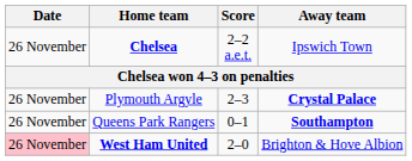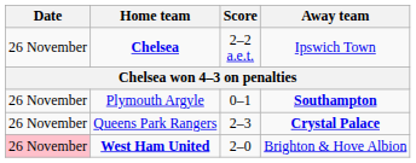 <table class="wikitable" style="text-align: center">
 <tr>
 <th>Date</th>
 <th>Home team</th>
 <th>Score</th>
 <th>Away team</th>
 </tr>
 <tr>
 <td>26 November</td>
 <td><strong><a href='#'>Chelsea</a></strong></td>
 <td>2–2 <br> <a href='#'>a.e.t.</a></td>
 <td><a href='#'>Ipswich Town</a></td>
 </tr>
 <tr>
 <th colspan="5">Chelsea won 4–3 on penalties</th>
 </tr>
 <tr>
 <td>26 November</td>
 <td><a href='#'>Plymouth Argyle</a></td>
-<td>2–3</td>
-<td><strong><a href='#'>Crystal Palace</a></strong></td>
+<td>0–1</td>
+<td><strong><a href='#'>Southampton</a></strong></td>
 </tr>
 <tr>
 <td>26 November</td>
 <td><a href='#'>Queens Park Rangers</a></td>
-<td>0–1</td>
-<td><strong><a href='#'>Southampton</a></strong></td>
+<td>2–3</td>
+<td><strong><a href='#'>Crystal Palace</a></strong></td>
 </tr>
 <tr>
 <td style="background: pink;">26 November</td>
 <td><strong><a href='#'>West Ham United</a></strong></td>
 <td>2–0</td>
 <td><a href='#'>Brighton & Hove Albion</a></td>
 </tr>
 </table>
